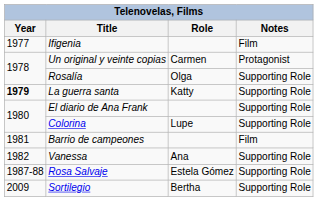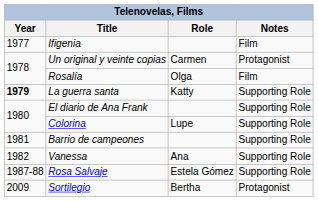 <table class="wikitable">
 <tr>
 <th colspan="5" style="background:LightSteelBlue;">Telenovelas, Films</th>
 </tr>
 <tr>
 <th>Year</th>
 <th>Title</th>
 <th>Role</th>
 <th>Notes</th>
 </tr>
 <tr>
 <td>1977</td>
 <td><em>Ifigenia</em></td>
 <td></td>
 <td>Film</td>
 </tr>
 <tr>
 <td rowspan=2>1978</td>
 <td><em>Un original y veinte copias</em></td>
 <td>Carmen</td>
 <td>Protagonist</td>
 </tr>
 <tr>
 <td><em>Rosalía</em></td>
 <td>Olga</td>
-<td>Supporting Role</td>
+<td>Film</td>
 </tr>
 <tr>
 <td><strong>1979</strong></td>
 <td><em>La guerra santa </em></td>
 <td>Katty</td>
 <td>Supporting Role</td>
 </tr>
 <tr>
 <td rowspan=2>1980</td>
 <td><em>El diario de Ana Frank</em></td>
 <td></td>
 <td>Supporting Role</td>
 </tr>
 <tr>
 <td><em><a href='#'>Colorina</a></em></td>
 <td>Lupe</td>
 <td>Supporting Role</td>
 </tr>
 <tr>
 <td>1981</td>
 <td><em>Barrio de campeones</em></td>
 <td></td>
-<td>Film</td>
+<td>Supporting Role</td>
 </tr>
 <tr>
 <td>1982</td>
 <td><em>Vanessa</em></td>
 <td>Ana</td>
 <td>Supporting Role</td>
 </tr>
 <tr>
 <td>1987-88</td>
 <td><em><a href='#'>Rosa Salvaje</a></em></td>
 <td>Estela Gómez</td>
 <td>Supporting Role</td>
 </tr>
 <tr>
 <td>2009</td>
 <td><em><a href='#'>Sortilegio</a></em></td>
 <td>Bertha</td>
-<td>Supporting Role</td>
+<td>Protagonist</td>
 </tr>
 </table>
